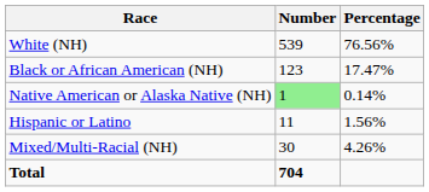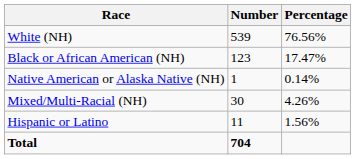 <table class="wikitable">
 <tr>
 <th>Race</th>
 <th>Number</th>
 <th>Percentage</th>
 </tr>
 <tr>
 <td><a href='#'>White</a> (NH)</td>
 <td>539</td>
 <td>76.56%</td>
 </tr>
 <tr>
 <td><a href='#'>Black or African American</a> (NH)</td>
 <td>123</td>
 <td>17.47%</td>
 </tr>
 <tr>
 <td><a href='#'>Native American</a> or <a href='#'>Alaska Native</a> (NH)</td>
-<td style="background: lightgreen;">1</td>
+<td>1</td>
 <td>0.14%</td>
+</tr>
+<tr>
+<td><a href='#'>Mixed/Multi-Racial</a> (NH)</td>
+<td>30</td>
+<td>4.26%</td>
 </tr>
 <tr>
 <td><a href='#'>Hispanic or Latino</a></td>
 <td>11</td>
 <td>1.56%</td>
 </tr>
 <tr>
-<td><a href='#'>Mixed/Multi-Racial</a> (NH)</td>
-<td>30</td>
-<td>4.26%</td>
-</tr>
-<tr>
 <td><strong>Total</strong></td>
 <td><strong>704</strong></td>
 <td></td>
 </tr>
 </table>
